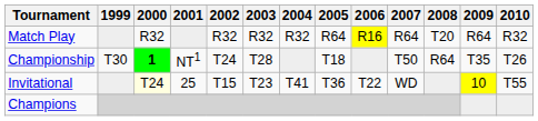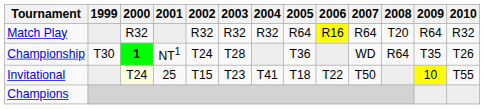 <table class="wikitable" style="text-align:center;">
 <tr>
 <th>Tournament</th>
 <th>1999</th>
 <th>2000</th>
 <th>2001</th>
 <th>2002</th>
 <th>2003</th>
 <th>2004</th>
 <th>2005</th>
 <th>2006</th>
 <th>2007</th>
 <th>2008</th>
 <th>2009</th>
 <th>2010</th>
 </tr>
 <tr>
 <td align="left"><a href='#'>Match Play</a></td>
 <td style="background:#eeeeee;"></td>
 <td>R32</td>
 <td style="background:#eeeeee;"></td>
 <td>R32</td>
 <td>R32</td>
 <td>R32</td>
 <td>R64</td>
 <td style="background:yellow;">R16</td>
 <td>R64</td>
 <td>T20</td>
 <td>R64</td>
 <td>R32</td>
 </tr>
 <tr>
 <td align="left"><a href='#'>Championship</a></td>
 <td>T30</td>
 <td style="background:lime;"><strong>1</strong></td>
 <td>NT<sup>1</sup></td>
 <td>T24</td>
 <td>T28</td>
 <td style="background:#eeeeee;"></td>
-<td>T18</td>
+<td>T36</td>
 <td style="background:#eeeeee;"></td>
-<td>T50</td>
+<td>WD</td>
 <td>R64</td>
 <td>T35</td>
 <td>T26</td>
 </tr>
 <tr>
 <td align="left"><a href='#'>Invitational</a></td>
 <td style="background:#eeeeee;"></td>
 <td style="background: lightyellow;">T24</td>
 <td>25</td>
 <td>T15</td>
 <td>T23</td>
 <td>T41</td>
-<td>T36</td>
+<td>T18</td>
 <td>T22</td>
-<td>WD</td>
+<td>T50</td>
 <td style="background:#eeeeee;"></td>
 <td style="background:yellow;">10</td>
 <td>T55</td>
 </tr>
 <tr>
 <td align="left"><a href='#'>Champions</a></td>
 <td colspan=10 style="background:#D3D3D3;"></td>
 <td style="background:#eeeeee;"></td>
 <td style="background:#eeeeee;"></td>
 </tr>
 </table>
